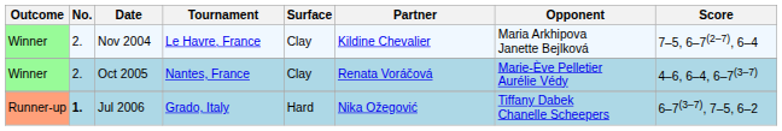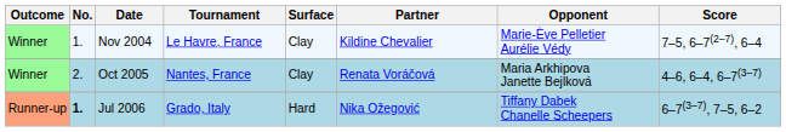 <table class="sortable wikitable">
 <tr>
 <th>Outcome</th>
 <th>No.</th>
 <th width=80>Date</th>
 <th width=150>Tournament</th>
 <th>Surface</th>
 <th width=200>Partner</th>
 <th width=200>Opponent</th>
 <th width=150>Score</th>
 </tr>
 <tr bgcolor=#f0f8ff>
 <td bgcolor=98FB98>Winner</td>
-<td>2.</td>
+<td>1.</td>
 <td>Nov 2004</td>
 <td><a href='#'>Le Havre, France</a></td>
 <td>Clay</td>
 <td> <a href='#'>Kildine Chevalier</a></td>
-<td> Maria Arkhipova <br>  Janette Bejlková</td>
+<td> <a href='#'>Marie-Ève Pelletier</a> <br>  <a href='#'>Aurélie Védy</a></td>
 <td>7–5, 6–7<sup>(2–7)</sup>, 6–4</td>
 </tr>
 <tr>
 </tr>
 <tr bgcolor=lightblue>
 <td bgcolor=98FB98>Winner</td>
 <td>2.</td>
 <td>Oct 2005</td>
 <td><a href='#'>Nantes, France</a></td>
 <td>Clay</td>
 <td> <a href='#'>Renata Voráčová</a></td>
-<td> <a href='#'>Marie-Ève Pelletier</a> <br>  <a href='#'>Aurélie Védy</a></td>
+<td> Maria Arkhipova <br>  Janette Bejlková</td>
 <td>4–6, 6–4, 6–7<sup>(3–7)</sup></td>
 </tr>
 <tr>
 </tr>
 <tr bgcolor=lightblue>
 <td bgcolor=#FFA07A>Runner-up</td>
 <td><strong>1.</strong></td>
 <td>Jul 2006</td>
 <td><a href='#'>Grado, Italy</a></td>
 <td>Hard</td>
 <td> <a href='#'>Nika Ožegović</a></td>
 <td> <a href='#'>Tiffany Dabek</a> <br>  <a href='#'>Chanelle Scheepers</a></td>
 <td>6–7<sup>(3–7)</sup>, 7–5, 6–2</td>
 </tr>
 </table>
